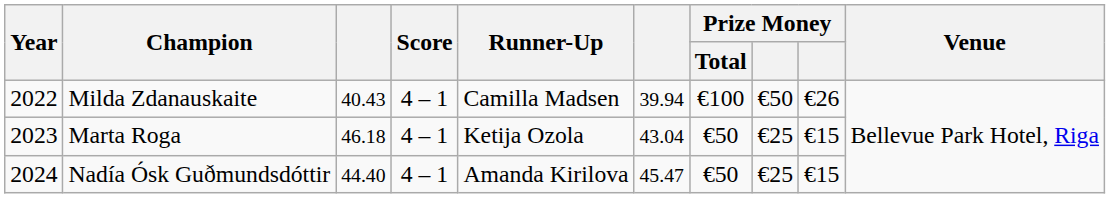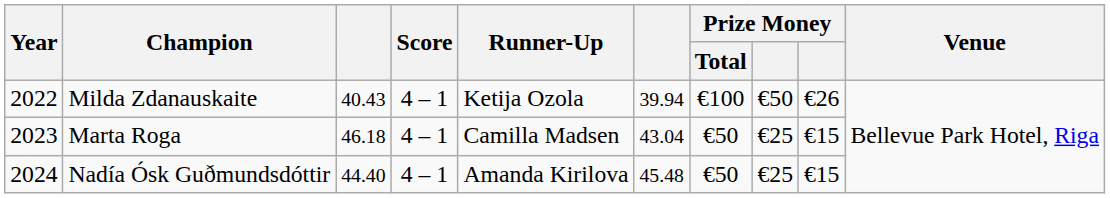 <table class="wikitable sortable">
 <tr>
 <th rowspan=2>Year</th>
 <th rowspan=2>Champion</th>
 <th rowspan=2></th>
 <th rowspan=2>Score</th>
 <th rowspan=2>Runner-Up</th>
 <th rowspan=2></th>
 <th colspan=3>Prize Money</th>
 <th rowspan=2>Venue</th>
 </tr>
 <tr>
 <th>Total</th>
 <th></th>
 <th></th>
 </tr>
 <tr>
 <td>2022</td>
 <td> Milda Zdanauskaite</td>
 <td align=center><small><span>40.43</span></small></td>
 <td align=center>4 – 1</td>
-<td> Camilla Madsen</td>
+<td> Ketija Ozola</td>
 <td align=center><small><span>39.94</span></small></td>
 <td align=center>€100</td>
 <td align=center>€50</td>
 <td align=center>€26</td>
 <td rowspan=3>Bellevue Park Hotel, <a href='#'>Riga</a></td>
 </tr>
 <tr>
 <td>2023</td>
 <td> Marta Roga</td>
 <td align=center><small><span>46.18</span></small></td>
 <td align=center>4 – 1</td>
-<td> Ketija Ozola</td>
+<td> Camilla Madsen</td>
 <td align=center><small><span>43.04</span></small></td>
 <td align=center>€50</td>
 <td align=center>€25</td>
 <td align=center>€15</td>
 </tr>
 <tr>
 <td>2024</td>
 <td> Nadía Ósk Guðmundsdóttir</td>
 <td align=center><small><span>44.40</span></small></td>
 <td align=center>4 – 1</td>
 <td> Amanda Kirilova</td>
-<td align=center><small><span>45.47</span></small></td>
+<td align=center><small><span>45.48</span></small></td>
 <td align=center>€50</td>
 <td align=center>€25</td>
 <td align=center>€15</td>
 </tr>
 </table>
